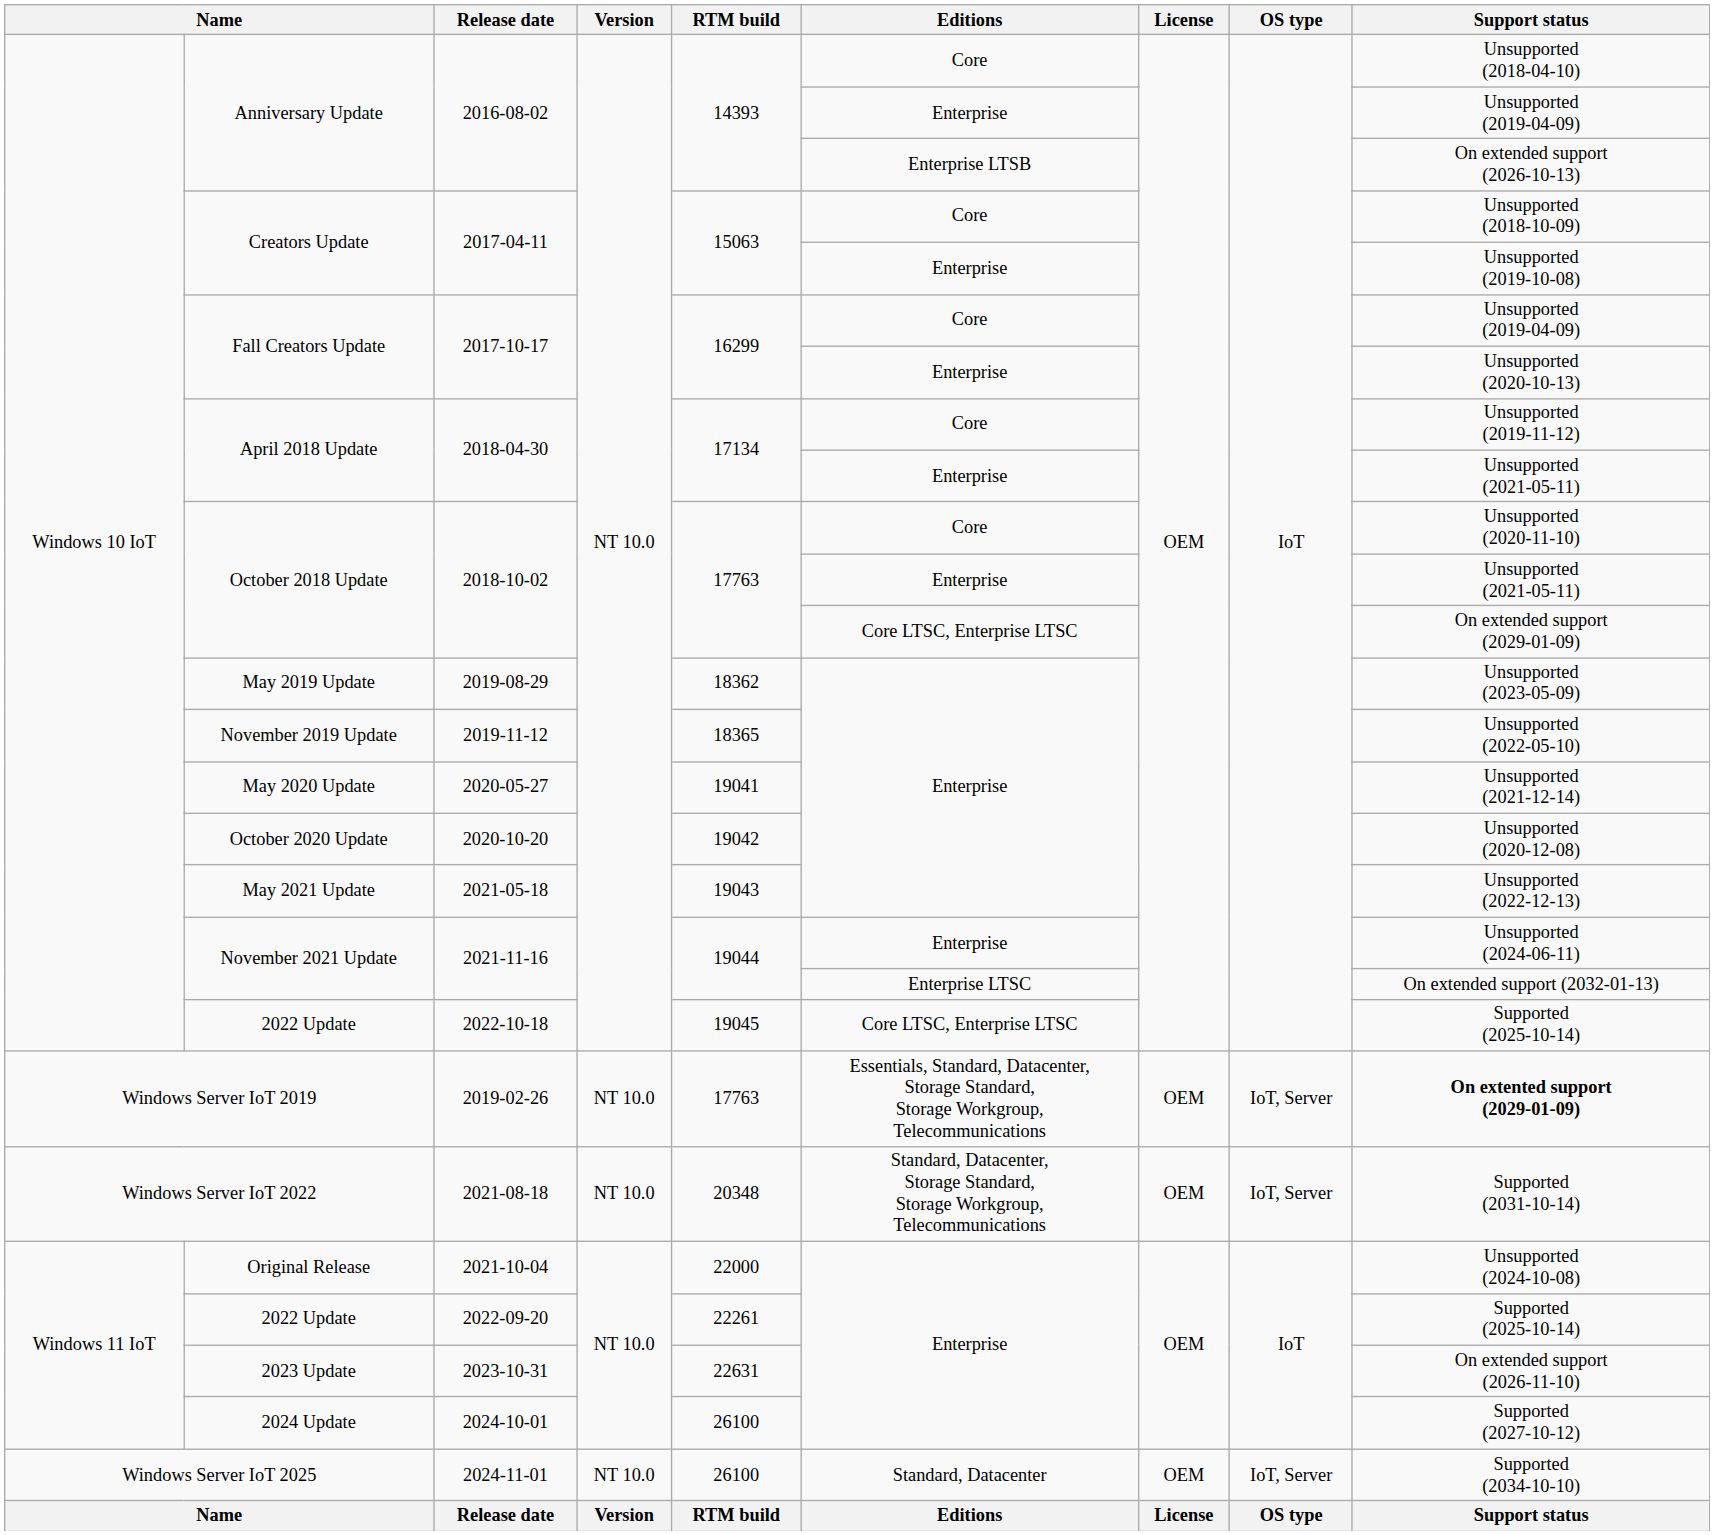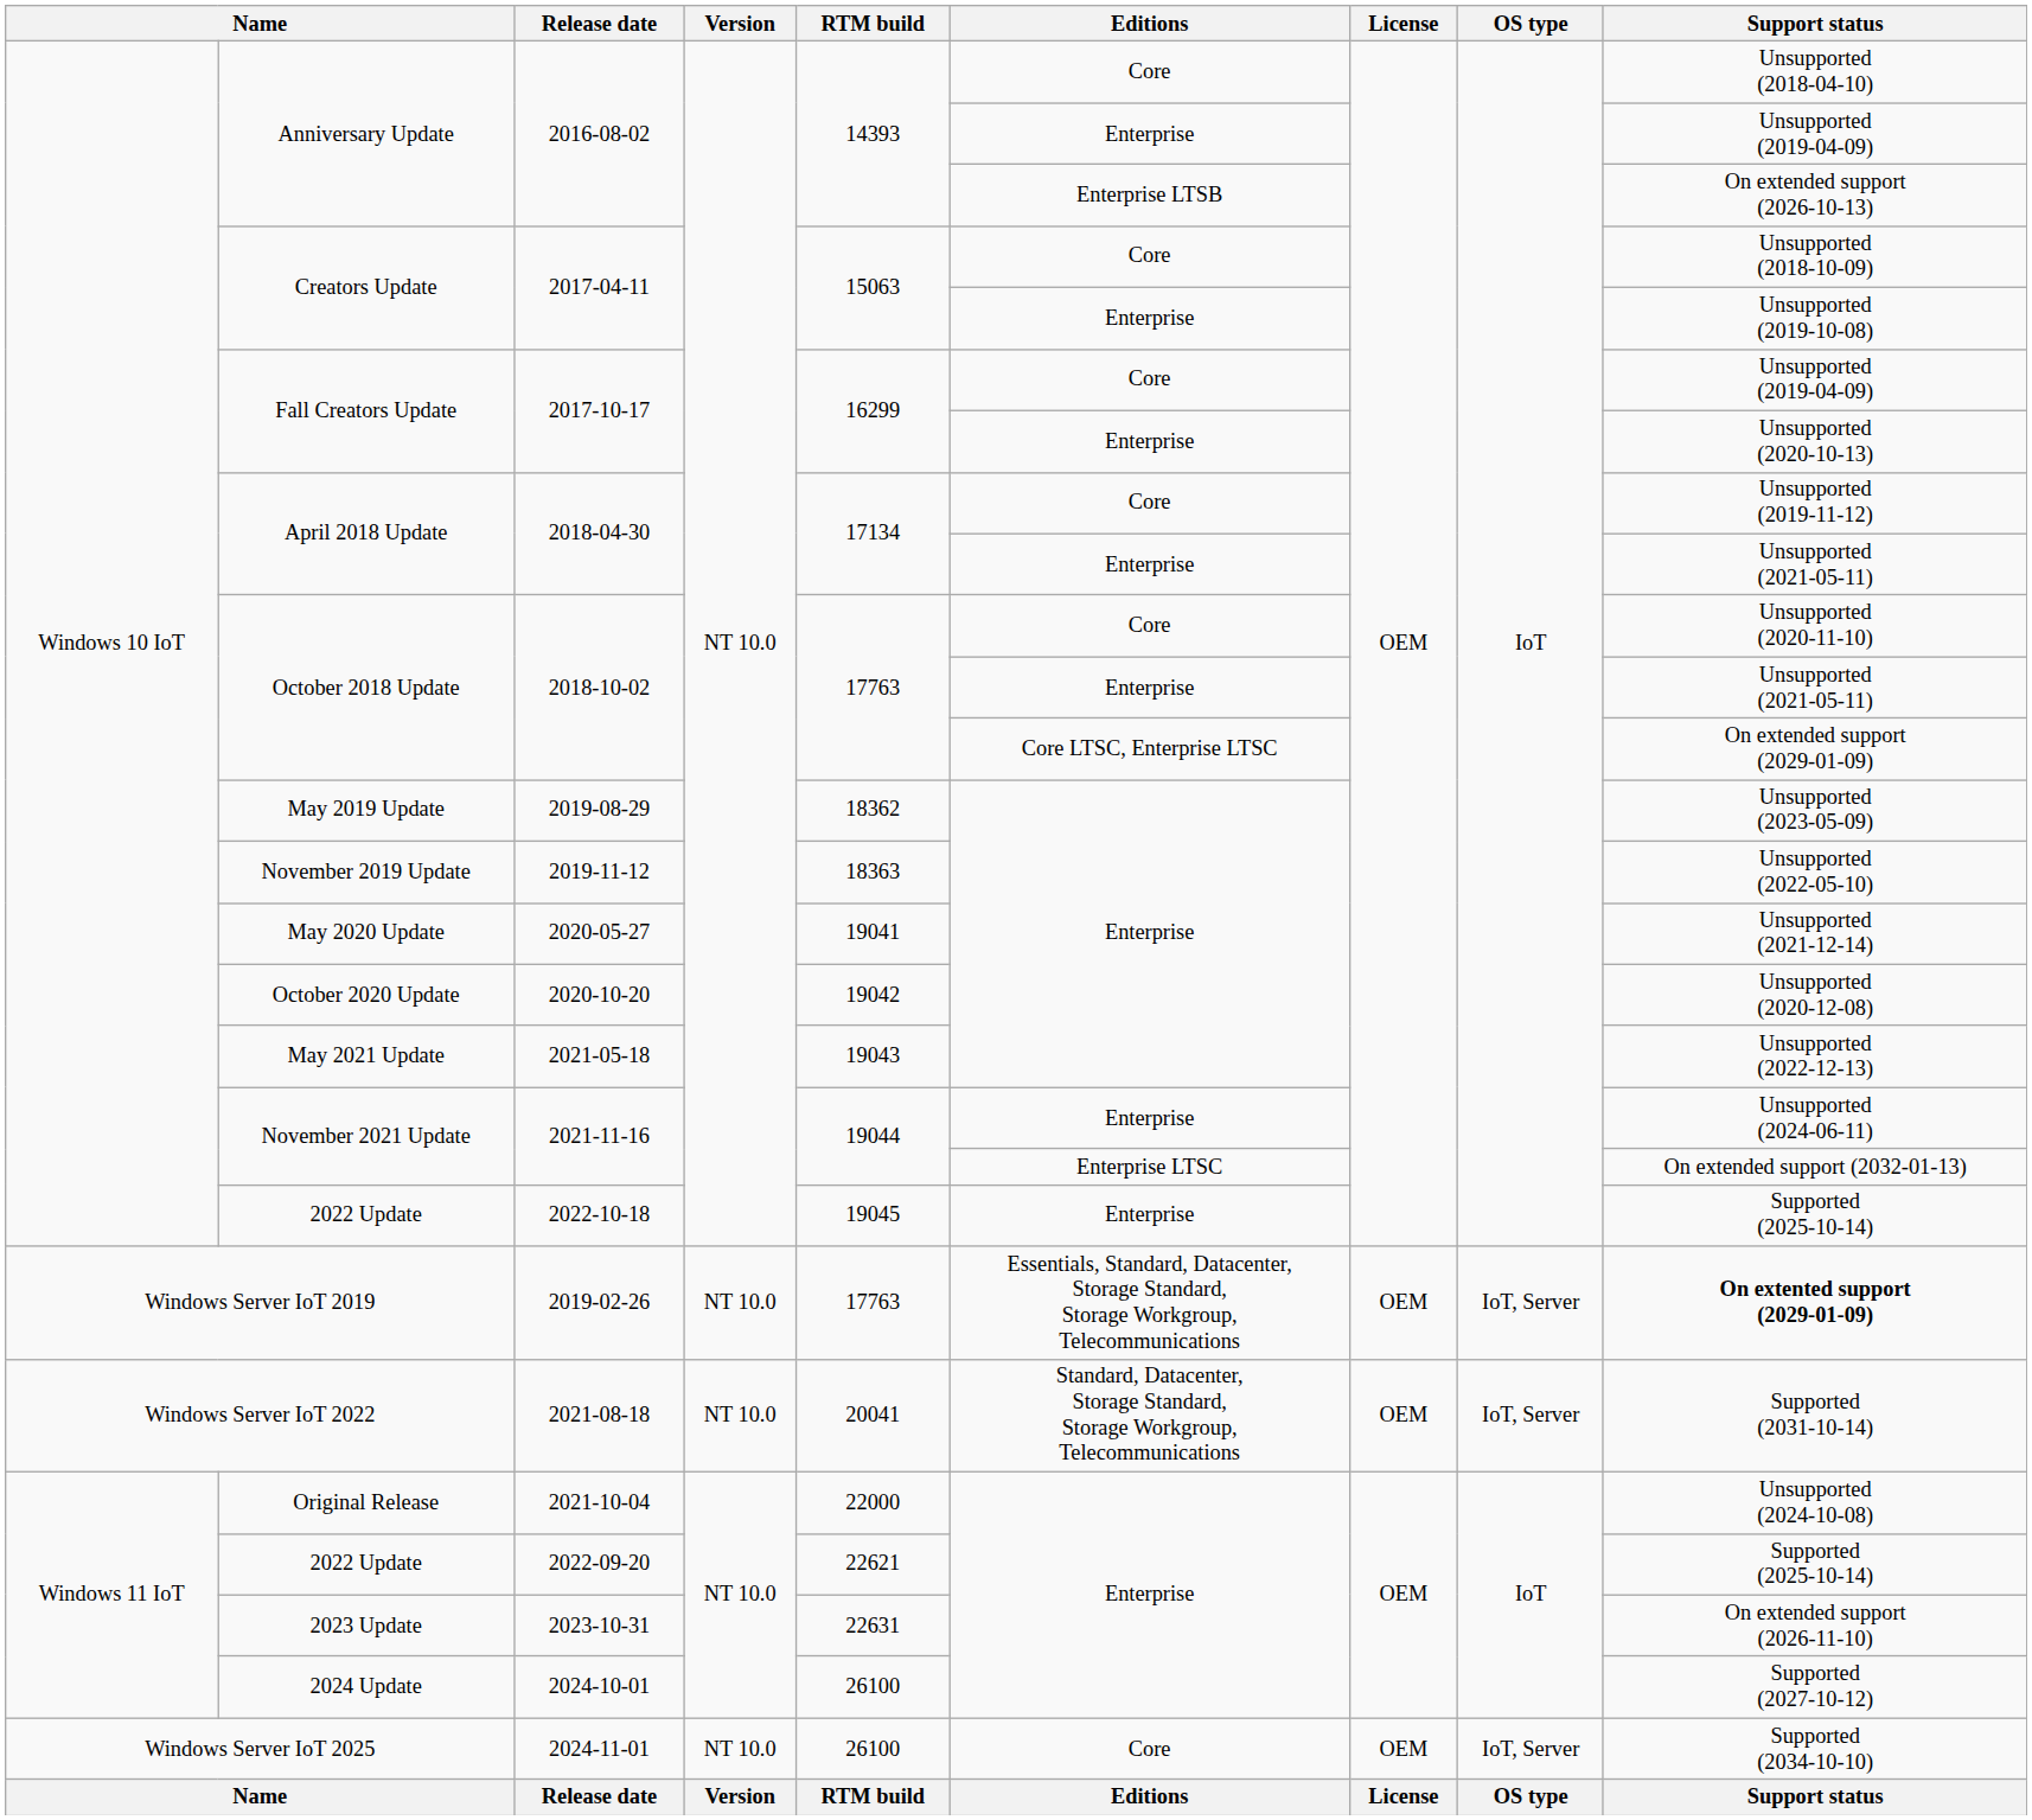 <table class="wikitable sortable" style=font-size:85%;text-align:center;width:100%>
 <tr>
 <th colspan=2>Name</th>
 <th>Release date</th>
 <th>Version</th>
 <th>RTM build</th>
 <th>Editions</th>
 <th>License</th>
 <th>OS type</th>
 <th>Support status</th>
 </tr>
 <tr>
 <td rowspan=20>Windows 10 IoT</td>
 <td rowspan=3>Anniversary Update</td>
 <td rowspan=3>2016-08-02</td>
 <td rowspan=20>NT 10.0</td>
 <td rowspan=3>14393</td>
 <td>Core</td>
 <td rowspan=20>OEM</td>
 <td rowspan=20>IoT</td>
 <td>Unsupported<br>(2018-04-10)</td>
 </tr>
 <tr>
 <td>Enterprise</td>
 <td>Unsupported<br>(2019-04-09)</td>
 </tr>
 <tr>
 <td>Enterprise LTSB</td>
 <td>On extended support<br>(2026-10-13)</td>
 </tr>
 <tr>
 <td rowspan=2>Creators Update</td>
 <td rowspan=2>2017-04-11</td>
 <td rowspan=2>15063</td>
 <td>Core</td>
 <td>Unsupported<br>(2018-10-09)</td>
 </tr>
 <tr>
 <td>Enterprise</td>
 <td>Unsupported<br>(2019-10-08)</td>
 </tr>
 <tr>
 <td rowspan=2>Fall Creators Update</td>
 <td rowspan=2>2017-10-17</td>
 <td rowspan=2>16299</td>
 <td>Core</td>
 <td>Unsupported<br>(2019-04-09)</td>
 </tr>
 <tr>
 <td>Enterprise</td>
 <td>Unsupported<br>(2020-10-13)</td>
 </tr>
 <tr>
 <td rowspan=2>April 2018 Update</td>
 <td rowspan=2>2018-04-30</td>
 <td rowspan=2>17134</td>
 <td>Core</td>
 <td>Unsupported<br>(2019-11-12)</td>
 </tr>
 <tr>
 <td>Enterprise</td>
 <td>Unsupported<br>(2021-05-11)</td>
 </tr>
 <tr>
 <td rowspan=3>October 2018 Update</td>
 <td rowspan=3>2018-10-02</td>
 <td rowspan=3>17763</td>
 <td>Core</td>
 <td>Unsupported<br>(2020-11-10)</td>
 </tr>
 <tr>
 <td>Enterprise</td>
 <td>Unsupported<br>(2021-05-11)</td>
 </tr>
 <tr>
 <td>Core LTSC, Enterprise LTSC</td>
 <td>On extended support<br>(2029-01-09)</td>
 </tr>
 <tr>
 <td>May 2019 Update</td>
 <td>2019-08-29</td>
 <td>18362</td>
 <td rowspan=5>Enterprise</td>
 <td>Unsupported<br>(2023-05-09)</td>
 </tr>
 <tr>
 <td>November 2019 Update</td>
 <td>2019-11-12</td>
-<td>18365</td>
+<td>18363</td>
 <td>Unsupported<br>(2022-05-10)</td>
 </tr>
 <tr>
 <td>May 2020 Update</td>
 <td>2020-05-27</td>
 <td>19041</td>
 <td>Unsupported<br>(2021-12-14)</td>
 </tr>
 <tr>
 <td>October 2020 Update</td>
 <td>2020-10-20</td>
 <td>19042</td>
 <td>Unsupported<br>(2020-12-08)</td>
 </tr>
 <tr>
 <td>May 2021 Update</td>
 <td>2021-05-18</td>
 <td>19043</td>
 <td>Unsupported<br>(2022-12-13)</td>
 </tr>
 <tr>
 <td rowspan=2>November 2021 Update</td>
 <td rowspan=2>2021-11-16</td>
 <td rowspan=2>19044</td>
 <td>Enterprise</td>
 <td>Unsupported<br>(2024-06-11)</td>
 </tr>
 <tr>
 <td>Enterprise LTSC</td>
 <td>On extended support (2032-01-13)</td>
 </tr>
 <tr>
 <td>2022 Update</td>
 <td>2022-10-18</td>
 <td>19045</td>
-<td>Core LTSC, Enterprise LTSC</td>
+<td>Enterprise</td>
 <td>Supported<br>(2025-10-14)</td>
 </tr>
 <tr>
 <td colspan=2>Windows Server IoT 2019</td>
 <td>2019-02-26</td>
 <td>NT 10.0</td>
 <td>17763</td>
 <td>Essentials, Standard, Datacenter,<br>Storage Standard,<br>Storage Workgroup,<br>Telecommunications</td>
 <td>OEM</td>
 <td>IoT, Server</td>
 <td><strong>On extented support<br>(2029-01-09)</strong></td>
 </tr>
 <tr>
 <td colspan=2>Windows Server IoT 2022</td>
 <td>2021-08-18</td>
 <td>NT 10.0</td>
-<td>20348</td>
+<td>20041</td>
 <td>Standard, Datacenter,<br>Storage Standard,<br>Storage Workgroup,<br>Telecommunications</td>
 <td>OEM</td>
 <td>IoT, Server</td>
 <td>Supported<br>(2031-10-14)</td>
 </tr>
 <tr>
 <td rowspan=4>Windows 11 IoT</td>
 <td>Original Release</td>
 <td>2021-10-04</td>
 <td rowspan=4>NT 10.0</td>
 <td>22000</td>
 <td rowspan=4>Enterprise</td>
 <td rowspan=4>OEM</td>
 <td rowspan=4>IoT</td>
 <td>Unsupported<br>(2024-10-08)</td>
 </tr>
 <tr>
 <td>2022 Update</td>
 <td>2022-09-20</td>
-<td>22261</td>
+<td>22621</td>
 <td>Supported<br>(2025-10-14)</td>
 </tr>
 <tr>
 <td>2023 Update</td>
 <td>2023-10-31</td>
 <td>22631</td>
 <td>On extended support<br>(2026-11-10)</td>
 </tr>
 <tr>
 <td>2024 Update</td>
 <td>2024-10-01</td>
 <td>26100</td>
 <td>Supported<br>(2027-10-12)</td>
 </tr>
 <tr>
 <td colspan=2>Windows Server IoT 2025</td>
 <td>2024-11-01</td>
 <td>NT 10.0</td>
 <td>26100</td>
-<td>Standard, Datacenter</td>
+<td>Core</td>
 <td>OEM</td>
 <td>IoT, Server</td>
 <td>Supported<br>(2034-10-10)</td>
 </tr>
 <tr>
 <th colspan=2>Name</th>
 <th>Release date</th>
 <th>Version</th>
 <th>RTM build</th>
 <th>Editions</th>
 <th>License</th>
 <th>OS type</th>
 <th>Support status</th>
 </tr>
 </table>
